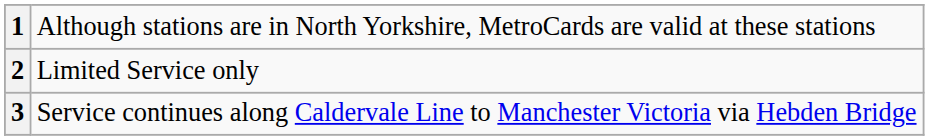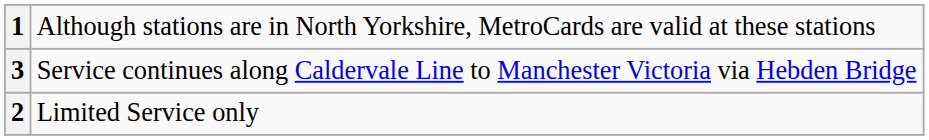 <table class="wikitable" style="font-size:90%">
 <tr>
 <th>1</th>
 <td>Although stations are in North Yorkshire, MetroCards are valid at these stations</td>
 </tr>
 <tr>
+<th>3</th>
+<td>Service continues along <a href='#'>Caldervale Line</a> to <a href='#'>Manchester Victoria</a> via <a href='#'>Hebden Bridge</a></td>
+</tr>
+<tr>
 <th>2</th>
 <td>Limited Service only</td>
 </tr>
-<tr>
-<th>3</th>
-<td>Service continues along <a href='#'>Caldervale Line</a> to <a href='#'>Manchester Victoria</a> via <a href='#'>Hebden Bridge</a></td>
-</tr>
 </table>
